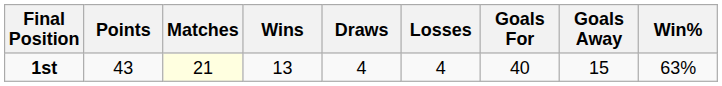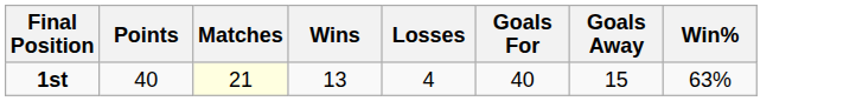 <table class="wikitable" style="font-size: 95%; text-align: center;">
 <tr>
 <th width=60>Final Position</th>
 <th width=60>Points</th>
 <th width=60>Matches</th>
 <th width=60>Wins</th>
-<th width=60>Draws</th>
 <th width=60>Losses</th>
 <th width=60>Goals For</th>
 <th width=60>Goals Away</th>
 <th width=60>Win%</th>
 </tr>
 <tr>
 <td><strong>1st</strong></td>
-<td>43</td>
+<td>40</td>
 <td style="background: lightyellow;">21</td>
 <td>13</td>
-<td>4</td>
 <td>4</td>
 <td>40</td>
 <td>15</td>
 <td>63%</td>
 </tr>
 </table>
